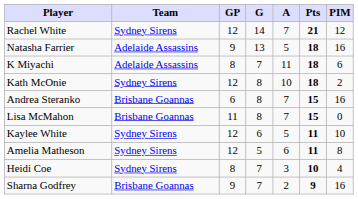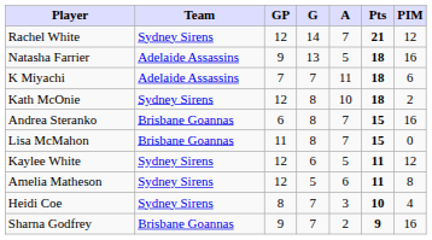 <table class="wikitable" style="text-align:center">
 <tr>
 <th style="background:#ddf; width:30%;">Player</th>
 <th style="background:#ddf; width:30%;">Team</th>
 <th style="background:#ddf; width:7.5%;">GP</th>
 <th style="background:#ddf; width:7.5%;">G</th>
 <th style="background:#ddf; width:7.5%;">A</th>
 <th style="background:#ddf; width:7.5%;">Pts</th>
 <th style="background:#ddf; width:7.5%;">PIM</th>
 </tr>
 <tr>
 <td align=left>Rachel White</td>
 <td align=left><a href='#'>Sydney Sirens</a></td>
 <td>12</td>
 <td>14</td>
 <td>7</td>
 <td><strong>21</strong></td>
 <td>12</td>
 </tr>
 <tr>
 <td align=left>Natasha Farrier</td>
 <td align=left><a href='#'>Adelaide Assassins</a></td>
 <td>9</td>
 <td>13</td>
 <td>5</td>
 <td><strong>18</strong></td>
 <td>16</td>
 </tr>
 <tr>
 <td align=left>K Miyachi</td>
 <td align=left><a href='#'>Adelaide Assassins</a></td>
-<td>8</td>
+<td>7</td>
 <td>7</td>
 <td>11</td>
 <td><strong>18</strong></td>
 <td>6</td>
 </tr>
 <tr>
 <td align=left>Kath McOnie</td>
 <td align=left><a href='#'>Sydney Sirens</a></td>
 <td>12</td>
 <td>8</td>
 <td>10</td>
 <td><strong>18</strong></td>
 <td>2</td>
 </tr>
 <tr>
 <td align=left>Andrea Steranko</td>
 <td align=left><a href='#'>Brisbane Goannas</a></td>
 <td>6</td>
 <td>8</td>
 <td>7</td>
 <td><strong>15</strong></td>
 <td>16</td>
 </tr>
 <tr>
 <td align=left>Lisa McMahon</td>
 <td align=left><a href='#'>Brisbane Goannas</a></td>
 <td>11</td>
 <td>8</td>
 <td>7</td>
 <td><strong>15</strong></td>
 <td>0</td>
 </tr>
 <tr>
 <td align=left>Kaylee White</td>
 <td align=left><a href='#'>Sydney Sirens</a></td>
 <td>12</td>
 <td>6</td>
 <td>5</td>
 <td><strong>11</strong></td>
-<td>10</td>
+<td>12</td>
 </tr>
 <tr>
 <td align=left>Amelia Matheson</td>
 <td align=left><a href='#'>Sydney Sirens</a></td>
 <td>12</td>
 <td>5</td>
 <td>6</td>
 <td><strong>11</strong></td>
 <td>8</td>
 </tr>
 <tr>
 <td align=left>Heidi Coe</td>
 <td align=left><a href='#'>Sydney Sirens</a></td>
 <td>8</td>
 <td>7</td>
 <td>3</td>
 <td><strong>10</strong></td>
 <td>4</td>
 </tr>
 <tr>
 <td align=left>Sharna Godfrey</td>
 <td align=left><a href='#'>Brisbane Goannas</a></td>
 <td>9</td>
 <td>7</td>
 <td>2</td>
 <td><strong>9</strong></td>
 <td>16</td>
 </tr>
 </table>
